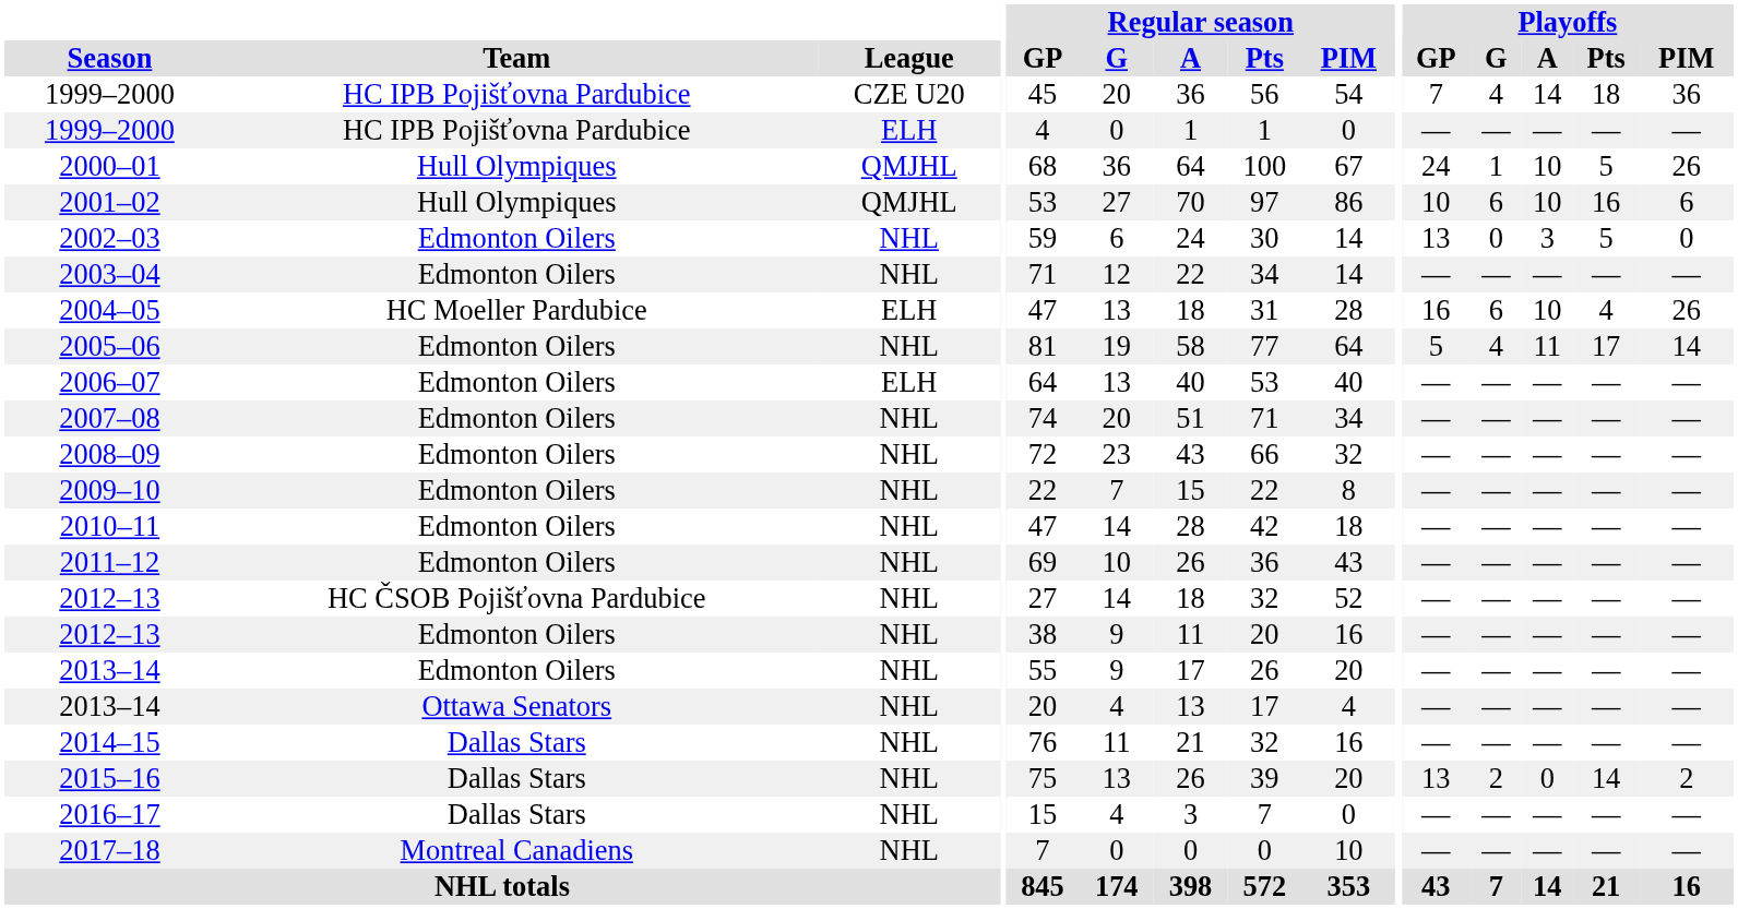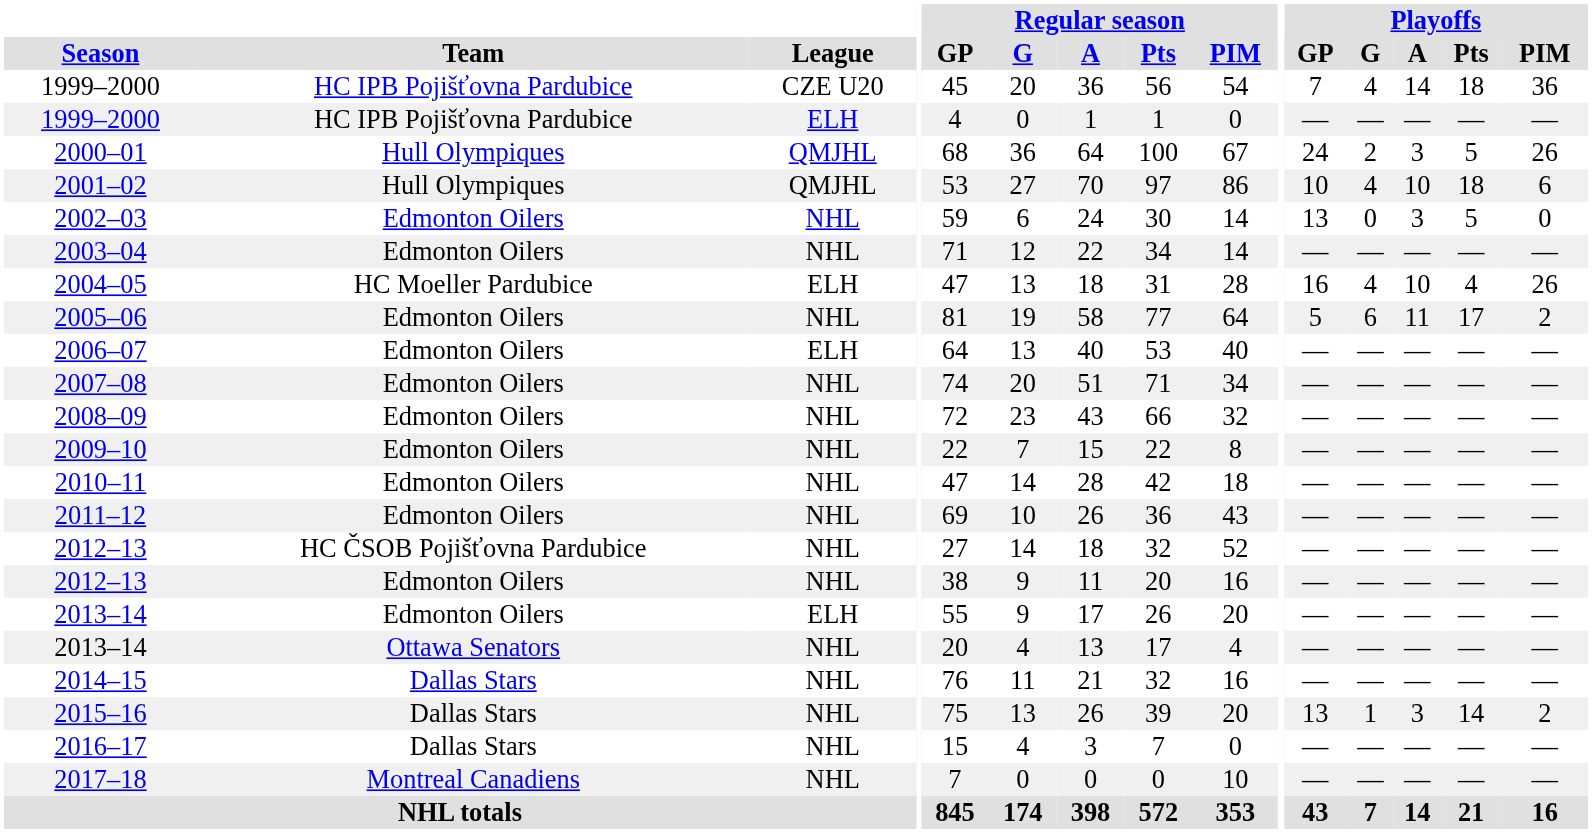 <table border="0" cellpadding="1" cellspacing="0" style="text-align:center; width:60em;">
 <tr bgcolor="#e0e0e0">
 <th colspan="3" bgcolor="#ffffff"></th>
 <th rowspan="99" bgcolor="#ffffff"></th>
 <th colspan="5"><a href='#'>Regular season</a></th>
 <th rowspan="99" bgcolor="#ffffff"></th>
 <th colspan="5"><a href='#'>Playoffs</a></th>
 </tr>
 <tr bgcolor="#e0e0e0">
 <th><a href='#'>Season</a></th>
 <th>Team</th>
 <th>League</th>
 <th>GP</th>
 <th><a href='#'>G</a></th>
 <th><a href='#'>A</a></th>
 <th><a href='#'>Pts</a></th>
 <th><a href='#'>PIM</a></th>
 <th>GP</th>
 <th>G</th>
 <th>A</th>
 <th>Pts</th>
 <th>PIM</th>
 </tr>
 <tr>
 <td>1999–2000</td>
 <td><a href='#'>HC IPB Pojišťovna Pardubice</a></td>
 <td>CZE U20</td>
 <td>45</td>
 <td>20</td>
 <td>36</td>
 <td>56</td>
 <td>54</td>
 <td>7</td>
 <td>4</td>
 <td>14</td>
 <td>18</td>
 <td>36</td>
 </tr>
 <tr bgcolor="#f0f0f0">
 <td><a href='#'>1999–2000</a></td>
 <td>HC IPB Pojišťovna Pardubice</td>
 <td><a href='#'>ELH</a></td>
 <td>4</td>
 <td>0</td>
 <td>1</td>
 <td>1</td>
 <td>0</td>
 <td>—</td>
 <td>—</td>
 <td>—</td>
 <td>—</td>
 <td>—</td>
 </tr>
 <tr>
 <td><a href='#'>2000–01</a></td>
 <td><a href='#'>Hull Olympiques</a></td>
 <td><a href='#'>QMJHL</a></td>
 <td>68</td>
 <td>36</td>
 <td>64</td>
 <td>100</td>
 <td>67</td>
 <td>24</td>
-<td>1</td>
-<td>10</td>
+<td>2</td>
+<td>3</td>
 <td>5</td>
 <td>26</td>
 </tr>
 <tr bgcolor="#f0f0f0">
 <td><a href='#'>2001–02</a></td>
 <td>Hull Olympiques</td>
 <td>QMJHL</td>
 <td>53</td>
 <td>27</td>
 <td>70</td>
 <td>97</td>
 <td>86</td>
 <td>10</td>
-<td>6</td>
+<td>4</td>
 <td>10</td>
-<td>16</td>
+<td>18</td>
 <td>6</td>
 </tr>
 <tr>
 <td><a href='#'>2002–03</a></td>
 <td><a href='#'>Edmonton Oilers</a></td>
 <td><a href='#'>NHL</a></td>
 <td>59</td>
 <td>6</td>
 <td>24</td>
 <td>30</td>
 <td>14</td>
 <td>13</td>
 <td>0</td>
 <td>3</td>
 <td>5</td>
 <td>0</td>
 </tr>
 <tr bgcolor="#f0f0f0">
 <td><a href='#'>2003–04</a></td>
 <td>Edmonton Oilers</td>
 <td>NHL</td>
 <td>71</td>
 <td>12</td>
 <td>22</td>
 <td>34</td>
 <td>14</td>
 <td>—</td>
 <td>—</td>
 <td>—</td>
 <td>—</td>
 <td>—</td>
 </tr>
 <tr>
 <td><a href='#'>2004–05</a></td>
 <td>HC Moeller Pardubice</td>
 <td>ELH</td>
 <td>47</td>
 <td>13</td>
 <td>18</td>
 <td>31</td>
 <td>28</td>
 <td>16</td>
-<td>6</td>
+<td>4</td>
 <td>10</td>
 <td>4</td>
 <td>26</td>
 </tr>
 <tr bgcolor="#f0f0f0">
 <td><a href='#'>2005–06</a></td>
 <td>Edmonton Oilers</td>
 <td>NHL</td>
 <td>81</td>
 <td>19</td>
 <td>58</td>
 <td>77</td>
 <td>64</td>
 <td>5</td>
-<td>4</td>
+<td>6</td>
 <td>11</td>
 <td>17</td>
-<td>14</td>
+<td>2</td>
 </tr>
 <tr>
 <td><a href='#'>2006–07</a></td>
 <td>Edmonton Oilers</td>
 <td>ELH</td>
 <td>64</td>
 <td>13</td>
 <td>40</td>
 <td>53</td>
 <td>40</td>
 <td>—</td>
 <td>—</td>
 <td>—</td>
 <td>—</td>
 <td>—</td>
 </tr>
 <tr bgcolor="#f0f0f0">
 <td><a href='#'>2007–08</a></td>
 <td>Edmonton Oilers</td>
 <td>NHL</td>
 <td>74</td>
 <td>20</td>
 <td>51</td>
 <td>71</td>
 <td>34</td>
 <td>—</td>
 <td>—</td>
 <td>—</td>
 <td>—</td>
 <td>—</td>
 </tr>
 <tr>
 <td><a href='#'>2008–09</a></td>
 <td>Edmonton Oilers</td>
 <td>NHL</td>
 <td>72</td>
 <td>23</td>
 <td>43</td>
 <td>66</td>
 <td>32</td>
 <td>—</td>
 <td>—</td>
 <td>—</td>
 <td>—</td>
 <td>—</td>
 </tr>
 <tr bgcolor="#f0f0f0">
 <td><a href='#'>2009–10</a></td>
 <td>Edmonton Oilers</td>
 <td>NHL</td>
 <td>22</td>
 <td>7</td>
 <td>15</td>
 <td>22</td>
 <td>8</td>
 <td>—</td>
 <td>—</td>
 <td>—</td>
 <td>—</td>
 <td>—</td>
 </tr>
 <tr>
 <td><a href='#'>2010–11</a></td>
 <td>Edmonton Oilers</td>
 <td>NHL</td>
 <td>47</td>
 <td>14</td>
 <td>28</td>
 <td>42</td>
 <td>18</td>
 <td>—</td>
 <td>—</td>
 <td>—</td>
 <td>—</td>
 <td>—</td>
 </tr>
 <tr bgcolor="#f0f0f0">
 <td><a href='#'>2011–12</a></td>
 <td>Edmonton Oilers</td>
 <td>NHL</td>
 <td>69</td>
 <td>10</td>
 <td>26</td>
 <td>36</td>
 <td>43</td>
 <td>—</td>
 <td>—</td>
 <td>—</td>
 <td>—</td>
 <td>—</td>
 </tr>
 <tr>
 <td><a href='#'>2012–13</a></td>
 <td>HC ČSOB Pojišťovna Pardubice</td>
 <td>NHL</td>
 <td>27</td>
 <td>14</td>
 <td>18</td>
 <td>32</td>
 <td>52</td>
 <td>—</td>
 <td>—</td>
 <td>—</td>
 <td>—</td>
 <td>—</td>
 </tr>
 <tr bgcolor="#f0f0f0">
 <td><a href='#'>2012–13</a></td>
 <td>Edmonton Oilers</td>
 <td>NHL</td>
 <td>38</td>
 <td>9</td>
 <td>11</td>
 <td>20</td>
 <td>16</td>
 <td>—</td>
 <td>—</td>
 <td>—</td>
 <td>—</td>
 <td>—</td>
 </tr>
 <tr>
 <td><a href='#'>2013–14</a></td>
 <td>Edmonton Oilers</td>
-<td>NHL</td>
+<td>ELH</td>
 <td>55</td>
 <td>9</td>
 <td>17</td>
 <td>26</td>
 <td>20</td>
 <td>—</td>
 <td>—</td>
 <td>—</td>
 <td>—</td>
 <td>—</td>
 </tr>
 <tr bgcolor="#f0f0f0">
 <td>2013–14</td>
 <td><a href='#'>Ottawa Senators</a></td>
 <td>NHL</td>
 <td>20</td>
 <td>4</td>
 <td>13</td>
 <td>17</td>
 <td>4</td>
 <td>—</td>
 <td>—</td>
 <td>—</td>
 <td>—</td>
 <td>—</td>
 </tr>
 <tr>
 <td><a href='#'>2014–15</a></td>
 <td><a href='#'>Dallas Stars</a></td>
 <td>NHL</td>
 <td>76</td>
 <td>11</td>
 <td>21</td>
 <td>32</td>
 <td>16</td>
 <td>—</td>
 <td>—</td>
 <td>—</td>
 <td>—</td>
 <td>—</td>
 </tr>
 <tr bgcolor="#f0f0f0">
 <td><a href='#'>2015–16</a></td>
 <td>Dallas Stars</td>
 <td>NHL</td>
 <td>75</td>
 <td>13</td>
 <td>26</td>
 <td>39</td>
 <td>20</td>
 <td>13</td>
-<td>2</td>
-<td>0</td>
+<td>1</td>
+<td>3</td>
 <td>14</td>
 <td>2</td>
 </tr>
 <tr>
 <td><a href='#'>2016–17</a></td>
 <td>Dallas Stars</td>
 <td>NHL</td>
 <td>15</td>
 <td>4</td>
 <td>3</td>
 <td>7</td>
 <td>0</td>
 <td>—</td>
 <td>—</td>
 <td>—</td>
 <td>—</td>
 <td>—</td>
 </tr>
 <tr bgcolor="#f0f0f0">
 <td><a href='#'>2017–18</a></td>
 <td><a href='#'>Montreal Canadiens</a></td>
 <td>NHL</td>
 <td>7</td>
 <td>0</td>
 <td>0</td>
 <td>0</td>
 <td>10</td>
 <td>—</td>
 <td>—</td>
 <td>—</td>
 <td>—</td>
 <td>—</td>
 </tr>
 <tr bgcolor="#e0e0e0">
 <th colspan="3">NHL totals</th>
 <th>845</th>
 <th>174</th>
 <th>398</th>
 <th>572</th>
 <th>353</th>
 <th>43</th>
 <th>7</th>
 <th>14</th>
 <th>21</th>
 <th>16</th>
 </tr>
 </table>
